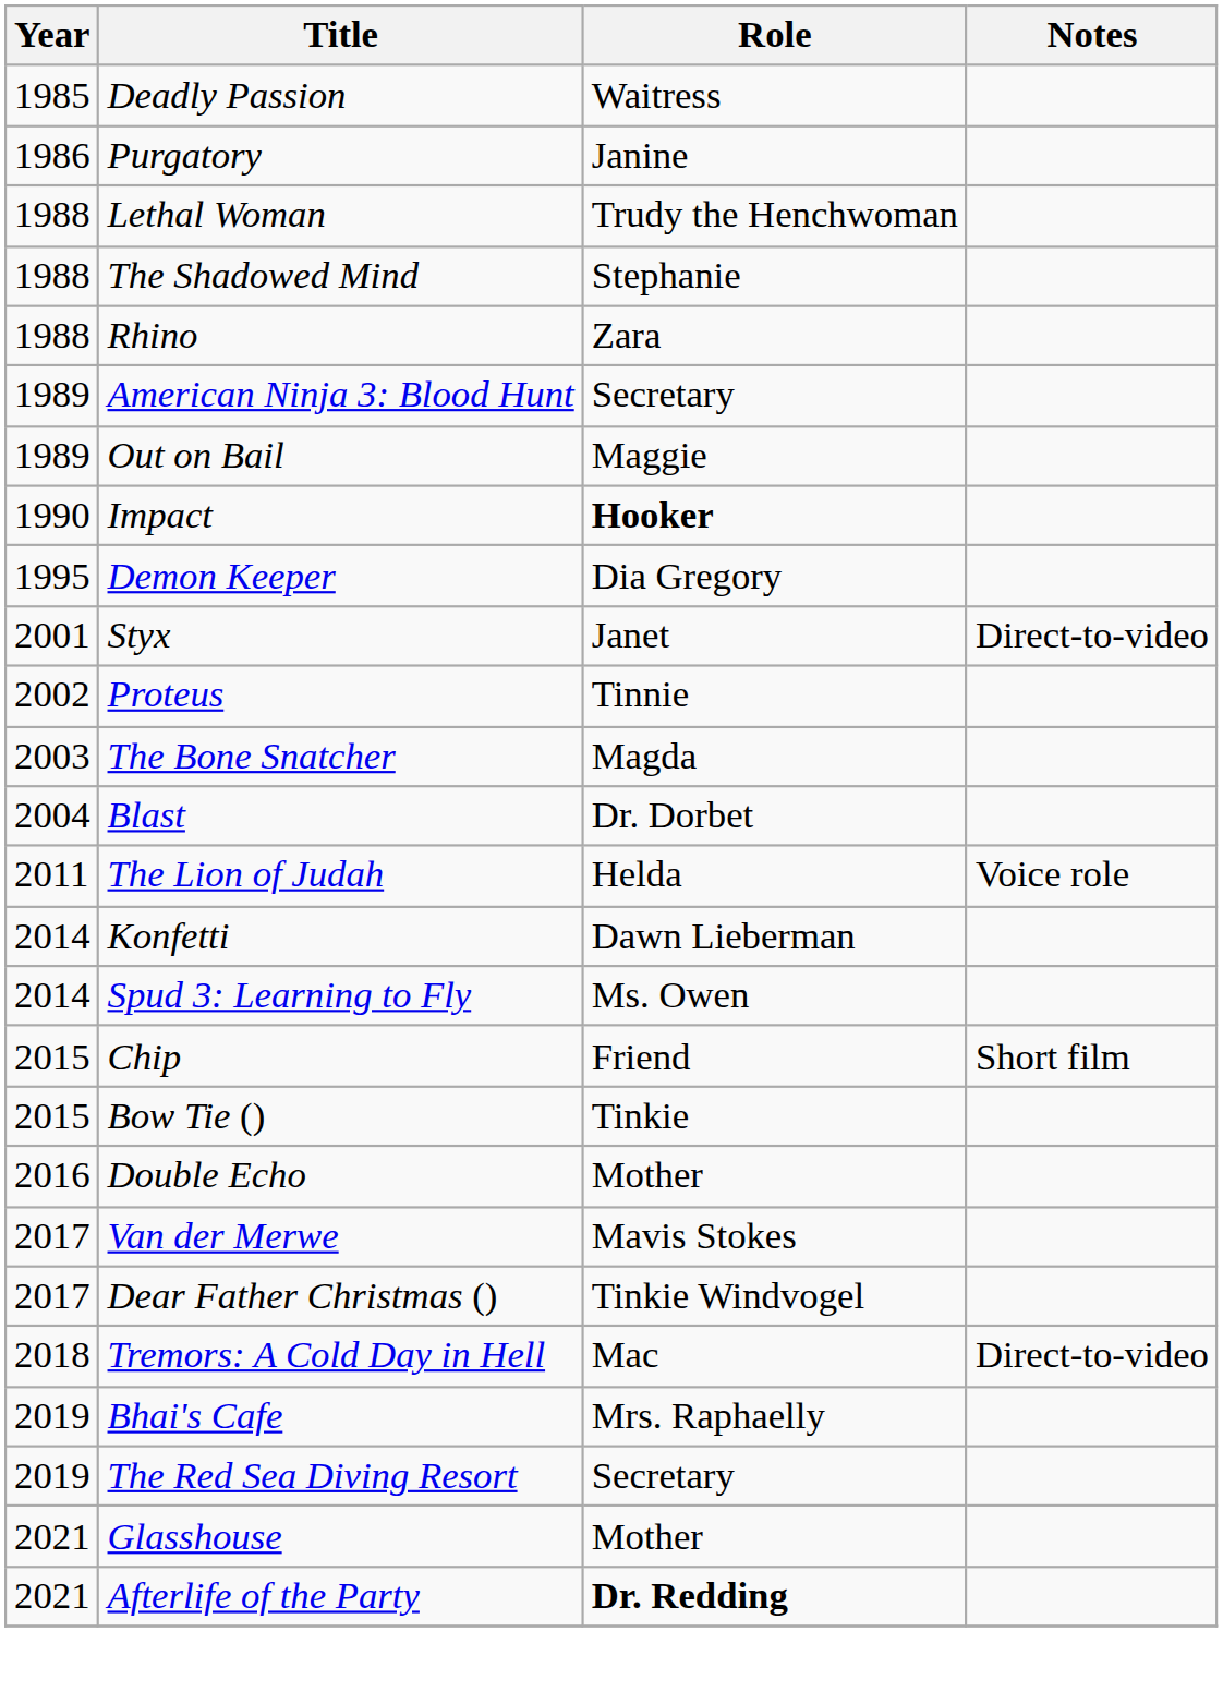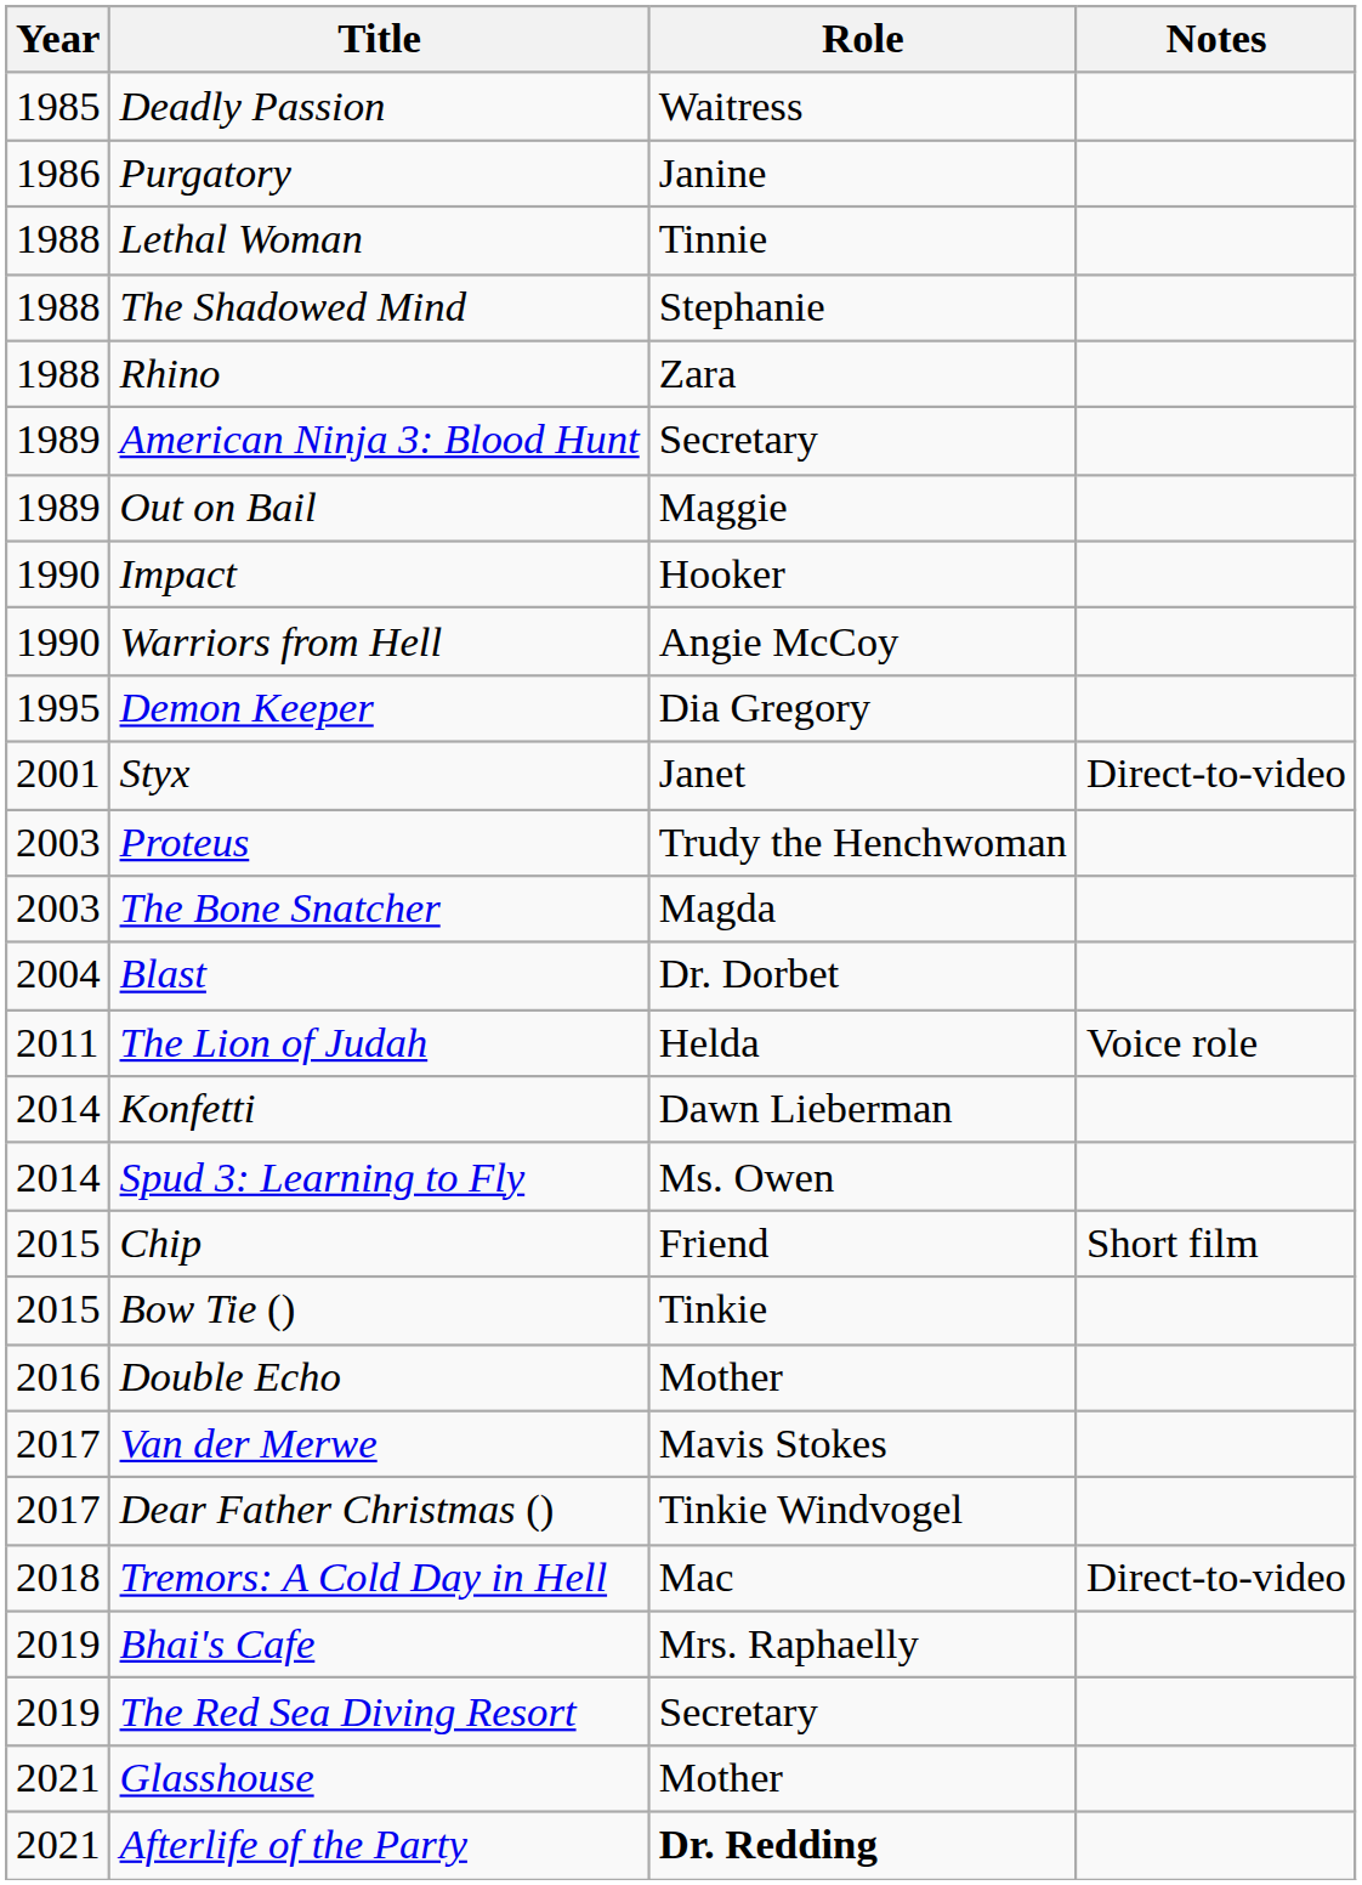 <table class="wikitable sortable">
 <tr>
 <th>Year</th>
 <th>Title</th>
 <th>Role</th>
 <th class="unsortable">Notes</th>
 </tr>
 <tr>
 <td>1985</td>
 <td><em>Deadly Passion</em></td>
 <td>Waitress</td>
 <td></td>
 </tr>
 <tr>
 <td>1986</td>
 <td><em>Purgatory</em></td>
 <td>Janine</td>
 <td></td>
 </tr>
 <tr>
 <td>1988</td>
 <td><em>Lethal Woman</em></td>
-<td>Trudy the Henchwoman</td>
+<td>Tinnie</td>
 <td></td>
 </tr>
 <tr>
 <td>1988</td>
 <td><em>The Shadowed Mind</em></td>
 <td>Stephanie</td>
 <td></td>
 </tr>
 <tr>
 <td>1988</td>
 <td><em>Rhino</em></td>
 <td>Zara</td>
 <td></td>
 </tr>
 <tr>
 <td>1989</td>
 <td><em><a href='#'>American Ninja 3: Blood Hunt</a></em></td>
 <td>Secretary</td>
 <td></td>
 </tr>
 <tr>
 <td>1989</td>
 <td><em>Out on Bail</em></td>
 <td>Maggie</td>
 <td></td>
 </tr>
 <tr>
 <td>1990</td>
 <td><em>Impact</em></td>
-<td><strong>Hooker</strong></td>
+<td>Hooker</td>
+<td></td>
+</tr>
+<tr>
+<td>1990</td>
+<td><em>Warriors from Hell</em></td>
+<td>Angie McCoy</td>
 <td></td>
 </tr>
 <tr>
 <td>1995</td>
 <td><em><a href='#'>Demon Keeper</a></em></td>
 <td>Dia Gregory</td>
 <td></td>
 </tr>
 <tr>
 <td>2001</td>
 <td><em>Styx</em></td>
 <td>Janet</td>
 <td>Direct-to-video</td>
 </tr>
 <tr>
-<td>2002</td>
+<td>2003</td>
 <td><em><a href='#'>Proteus</a></em></td>
-<td>Tinnie</td>
+<td>Trudy the Henchwoman</td>
 <td></td>
 </tr>
 <tr>
 <td>2003</td>
 <td><em><a href='#'>The Bone Snatcher</a></em></td>
 <td>Magda</td>
 <td></td>
 </tr>
 <tr>
 <td>2004</td>
 <td><em><a href='#'>Blast</a></em></td>
 <td>Dr. Dorbet</td>
 <td></td>
 </tr>
 <tr>
 <td>2011</td>
 <td><em><a href='#'>The Lion of Judah</a></em></td>
 <td>Helda</td>
 <td>Voice role</td>
 </tr>
 <tr>
 <td>2014</td>
 <td><em>Konfetti</em></td>
 <td>Dawn Lieberman</td>
 <td></td>
 </tr>
 <tr>
 <td>2014</td>
 <td><em><a href='#'>Spud 3: Learning to Fly</a></em></td>
 <td>Ms. Owen</td>
 <td></td>
 </tr>
 <tr>
 <td>2015</td>
 <td><em>Chip</em></td>
 <td>Friend</td>
 <td>Short film</td>
 </tr>
 <tr>
 <td>2015</td>
 <td><em>Bow Tie</em> ()</td>
 <td>Tinkie</td>
 <td></td>
 </tr>
 <tr>
 <td>2016</td>
 <td><em>Double Echo</em></td>
 <td>Mother</td>
 <td></td>
 </tr>
 <tr>
 <td>2017</td>
 <td><em><a href='#'>Van der Merwe</a></em></td>
 <td>Mavis Stokes</td>
 <td></td>
 </tr>
 <tr>
 <td>2017</td>
 <td><em>Dear Father Christmas</em> ()</td>
 <td>Tinkie Windvogel</td>
 <td></td>
 </tr>
 <tr>
 <td>2018</td>
 <td><em><a href='#'>Tremors: A Cold Day in Hell</a></em></td>
 <td>Mac</td>
 <td>Direct-to-video</td>
 </tr>
 <tr>
 <td>2019</td>
 <td><em><a href='#'>Bhai's Cafe</a></em></td>
 <td>Mrs. Raphaelly</td>
 <td></td>
 </tr>
 <tr>
 <td>2019</td>
 <td><em><a href='#'>The Red Sea Diving Resort</a></em></td>
 <td>Secretary</td>
 <td></td>
 </tr>
 <tr>
 <td>2021</td>
 <td><em><a href='#'>Glasshouse</a></em></td>
 <td>Mother</td>
 <td></td>
 </tr>
 <tr>
 <td>2021</td>
 <td><em><a href='#'>Afterlife of the Party</a></em></td>
 <td><strong>Dr. Redding</strong></td>
 <td></td>
 </tr>
 <tr>
 </tr>
 </table>
